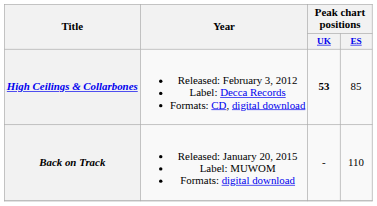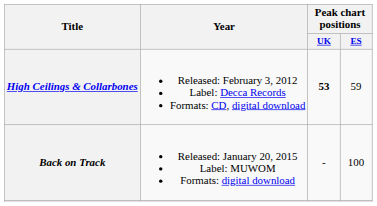 <table class="wikitable plainrowheaders" style="text-align:center;">
 <tr>
 <th scope="col" rowspan="2">Title</th>
 <th scope="col" rowspan="2">Year</th>
 <th scope="col" colspan="2">Peak chart positions</th>
 </tr>
 <tr>
 <th scope="col" style="width:3em;font-size:85%;"><a href='#'>UK</a></th>
 <th scope="col" style="width:3em;font-size:85%;"><a href='#'>ES</a></th>
 </tr>
 <tr>
 <th scope="row"><em><a href='#'>High Ceilings & Collarbones</a></em></th>
 <td><br><ul><li>Released: February 3, 2012</li><li>Label: <a href='#'>Decca Records</a></li><li>Formats: <a href='#'>CD</a>, <a href='#'>digital download</a></li></ul></td>
 <td><strong>53</strong></td>
-<td>85</td>
+<td>59</td>
 </tr>
 <tr>
 <th scope="row"><em>Back on Track</em></th>
 <td><br><ul><li>Released: January 20, 2015</li><li>Label: MUWOM</li><li>Formats: <a href='#'>digital download</a></li></ul></td>
 <td>-</td>
-<td>110</td>
+<td>100</td>
 </tr>
 <tr>
 </tr>
 </table>
